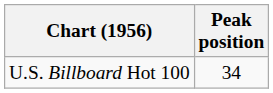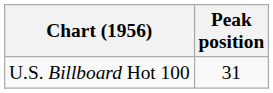 <table class="wikitable sortable">
 <tr>
 <th align="left">Chart (1956)</th>
 <th align="center">Peak<br>position</th>
 </tr>
 <tr>
 <td align="left">U.S. <em>Billboard</em> Hot 100</td>
-<td align="center">34</td>
+<td align="center">31</td>
 </tr>
 </table>
